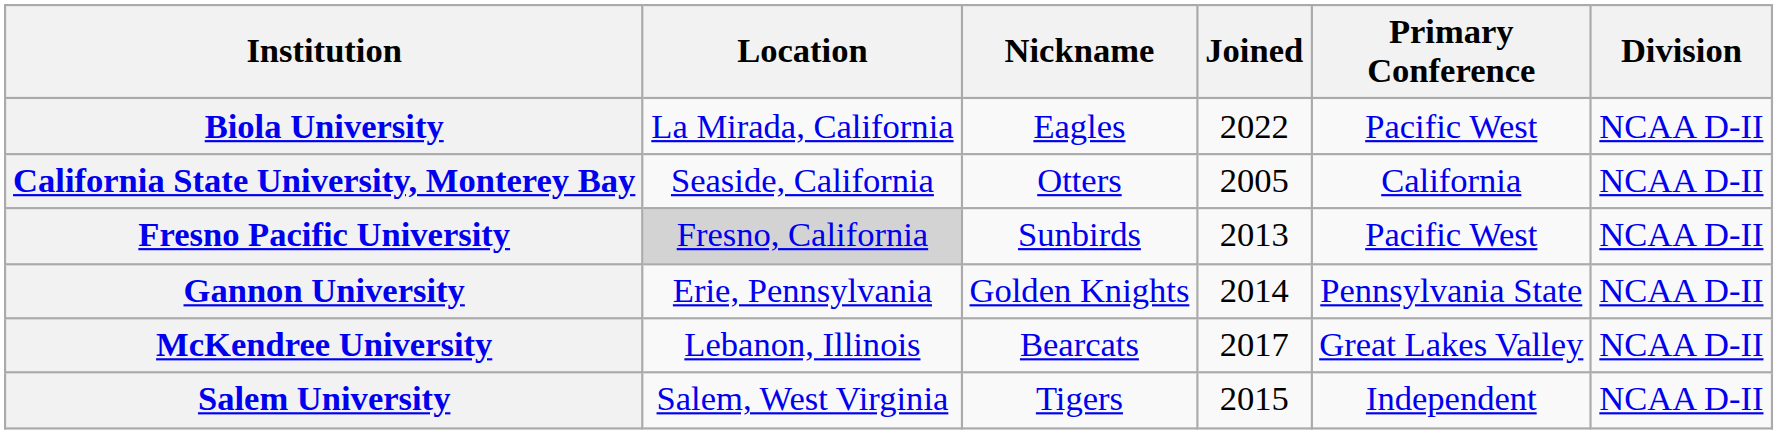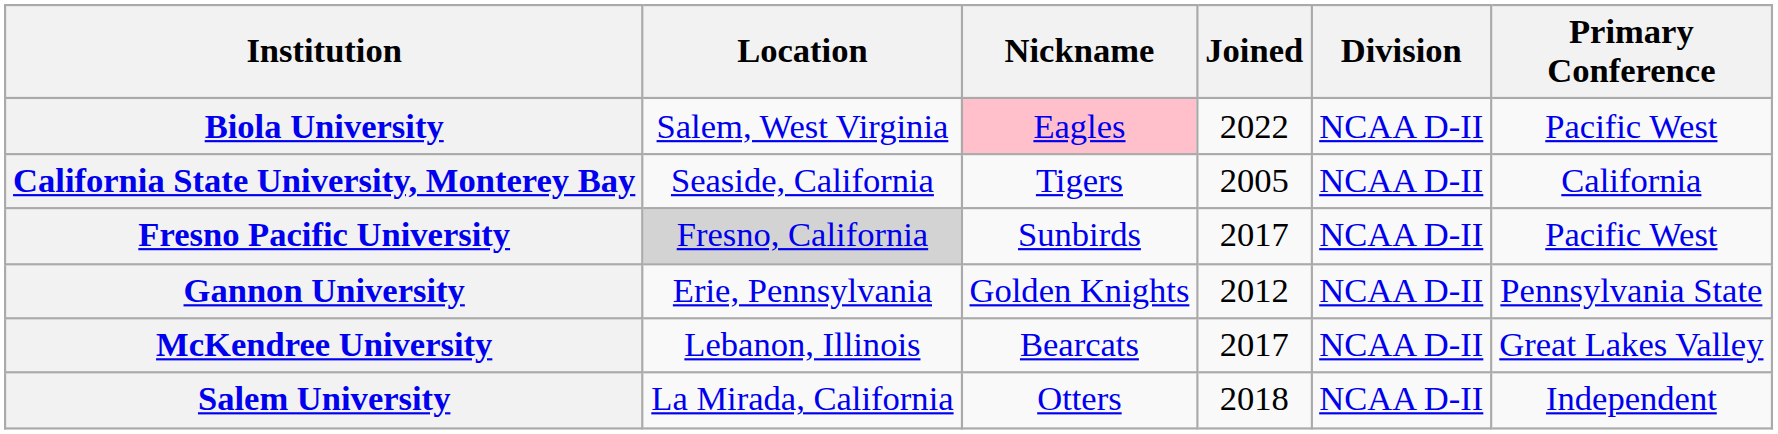 <table class="wikitable sortable" style="text-align:center">
 <tr>
 <th>Institution</th>
 <th>Location</th>
 <th>Nickname</th>
 <th>Joined</th>
+<th>Division</th>
 <th>Primary<br>Conference</th>
-<th>Division</th>
 </tr>
 <tr>
 <th><a href='#'>Biola University</a></th>
-<td><a href='#'>La Mirada, California</a></td>
-<td><a href='#'>Eagles</a></td>
+<td><a href='#'>Salem, West Virginia</a></td>
+<td style="background: pink;"><a href='#'>Eagles</a></td>
 <td>2022</td>
+<td><a href='#'>NCAA D-II</a></td>
 <td><a href='#'>Pacific West</a></td>
-<td><a href='#'>NCAA D-II</a></td>
 </tr>
 <tr>
 <th><a href='#'>California State University, Monterey Bay</a></th>
 <td><a href='#'>Seaside, California</a></td>
-<td><a href='#'>Otters</a></td>
+<td><a href='#'>Tigers</a></td>
 <td>2005</td>
+<td><a href='#'>NCAA D-II</a></td>
 <td><a href='#'>California</a></td>
-<td><a href='#'>NCAA D-II</a></td>
 </tr>
 <tr>
 <th><a href='#'>Fresno Pacific University</a></th>
 <td style="background: lightgrey;"><a href='#'>Fresno, California</a></td>
 <td><a href='#'>Sunbirds</a></td>
-<td>2013</td>
+<td>2017</td>
+<td><a href='#'>NCAA D-II</a></td>
 <td><a href='#'>Pacific West</a></td>
-<td><a href='#'>NCAA D-II</a></td>
 </tr>
 <tr>
 <th><a href='#'>Gannon University</a></th>
 <td><a href='#'>Erie, Pennsylvania</a></td>
 <td><a href='#'>Golden Knights</a></td>
-<td>2014</td>
+<td>2012</td>
+<td><a href='#'>NCAA D-II</a></td>
 <td><a href='#'>Pennsylvania State</a></td>
-<td><a href='#'>NCAA D-II</a></td>
 </tr>
 <tr>
 <th><a href='#'>McKendree University</a></th>
 <td><a href='#'>Lebanon, Illinois</a></td>
 <td><a href='#'>Bearcats</a></td>
 <td>2017</td>
+<td><a href='#'>NCAA D-II</a></td>
 <td><a href='#'>Great Lakes Valley</a></td>
-<td><a href='#'>NCAA D-II</a></td>
 </tr>
 <tr>
 <th><a href='#'>Salem University</a></th>
-<td><a href='#'>Salem, West Virginia</a></td>
-<td><a href='#'>Tigers</a></td>
-<td>2015</td>
+<td><a href='#'>La Mirada, California</a></td>
+<td><a href='#'>Otters</a></td>
+<td>2018</td>
+<td><a href='#'>NCAA D-II</a></td>
 <td><a href='#'>Independent</a></td>
-<td><a href='#'>NCAA D-II</a></td>
 </tr>
 </table>
